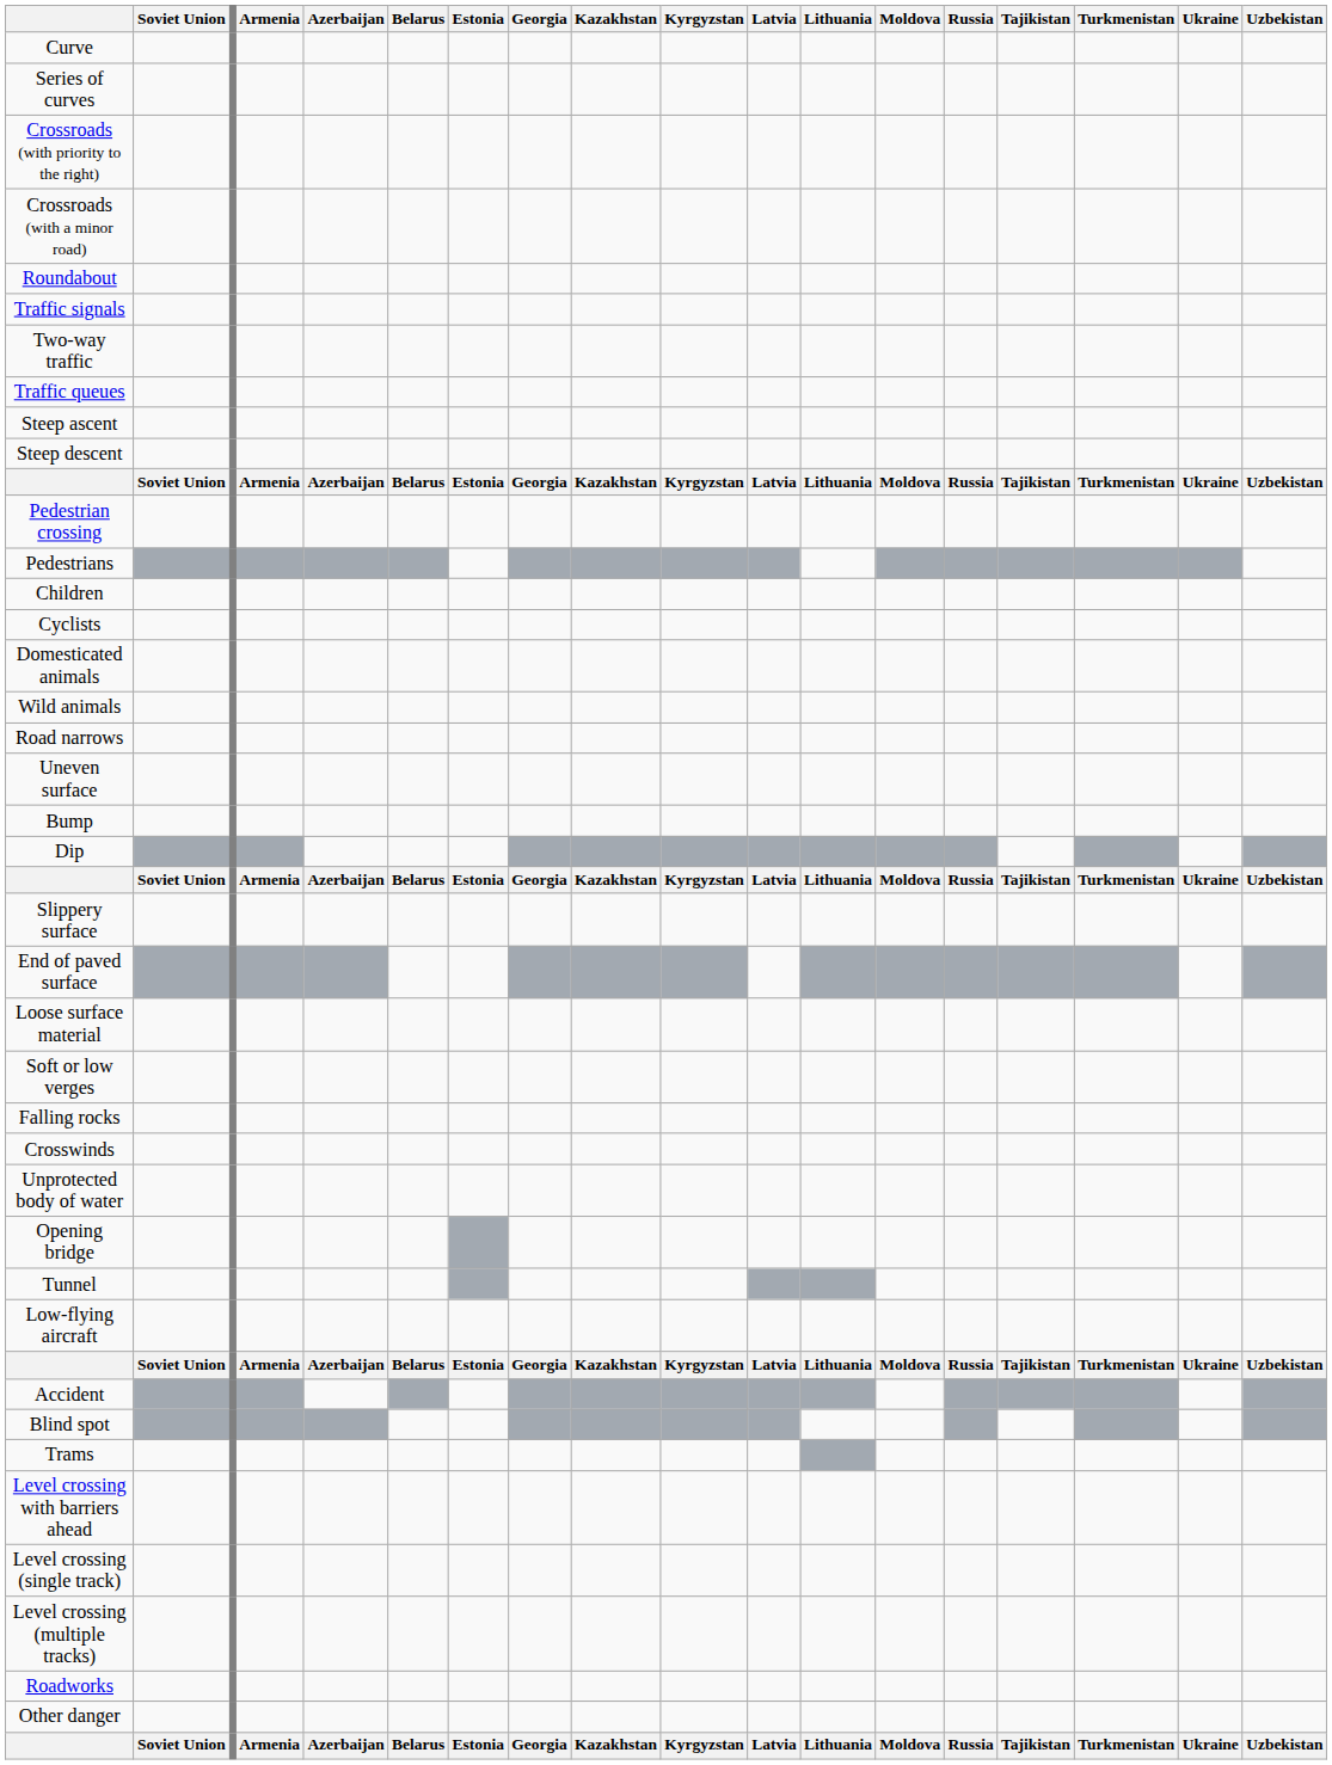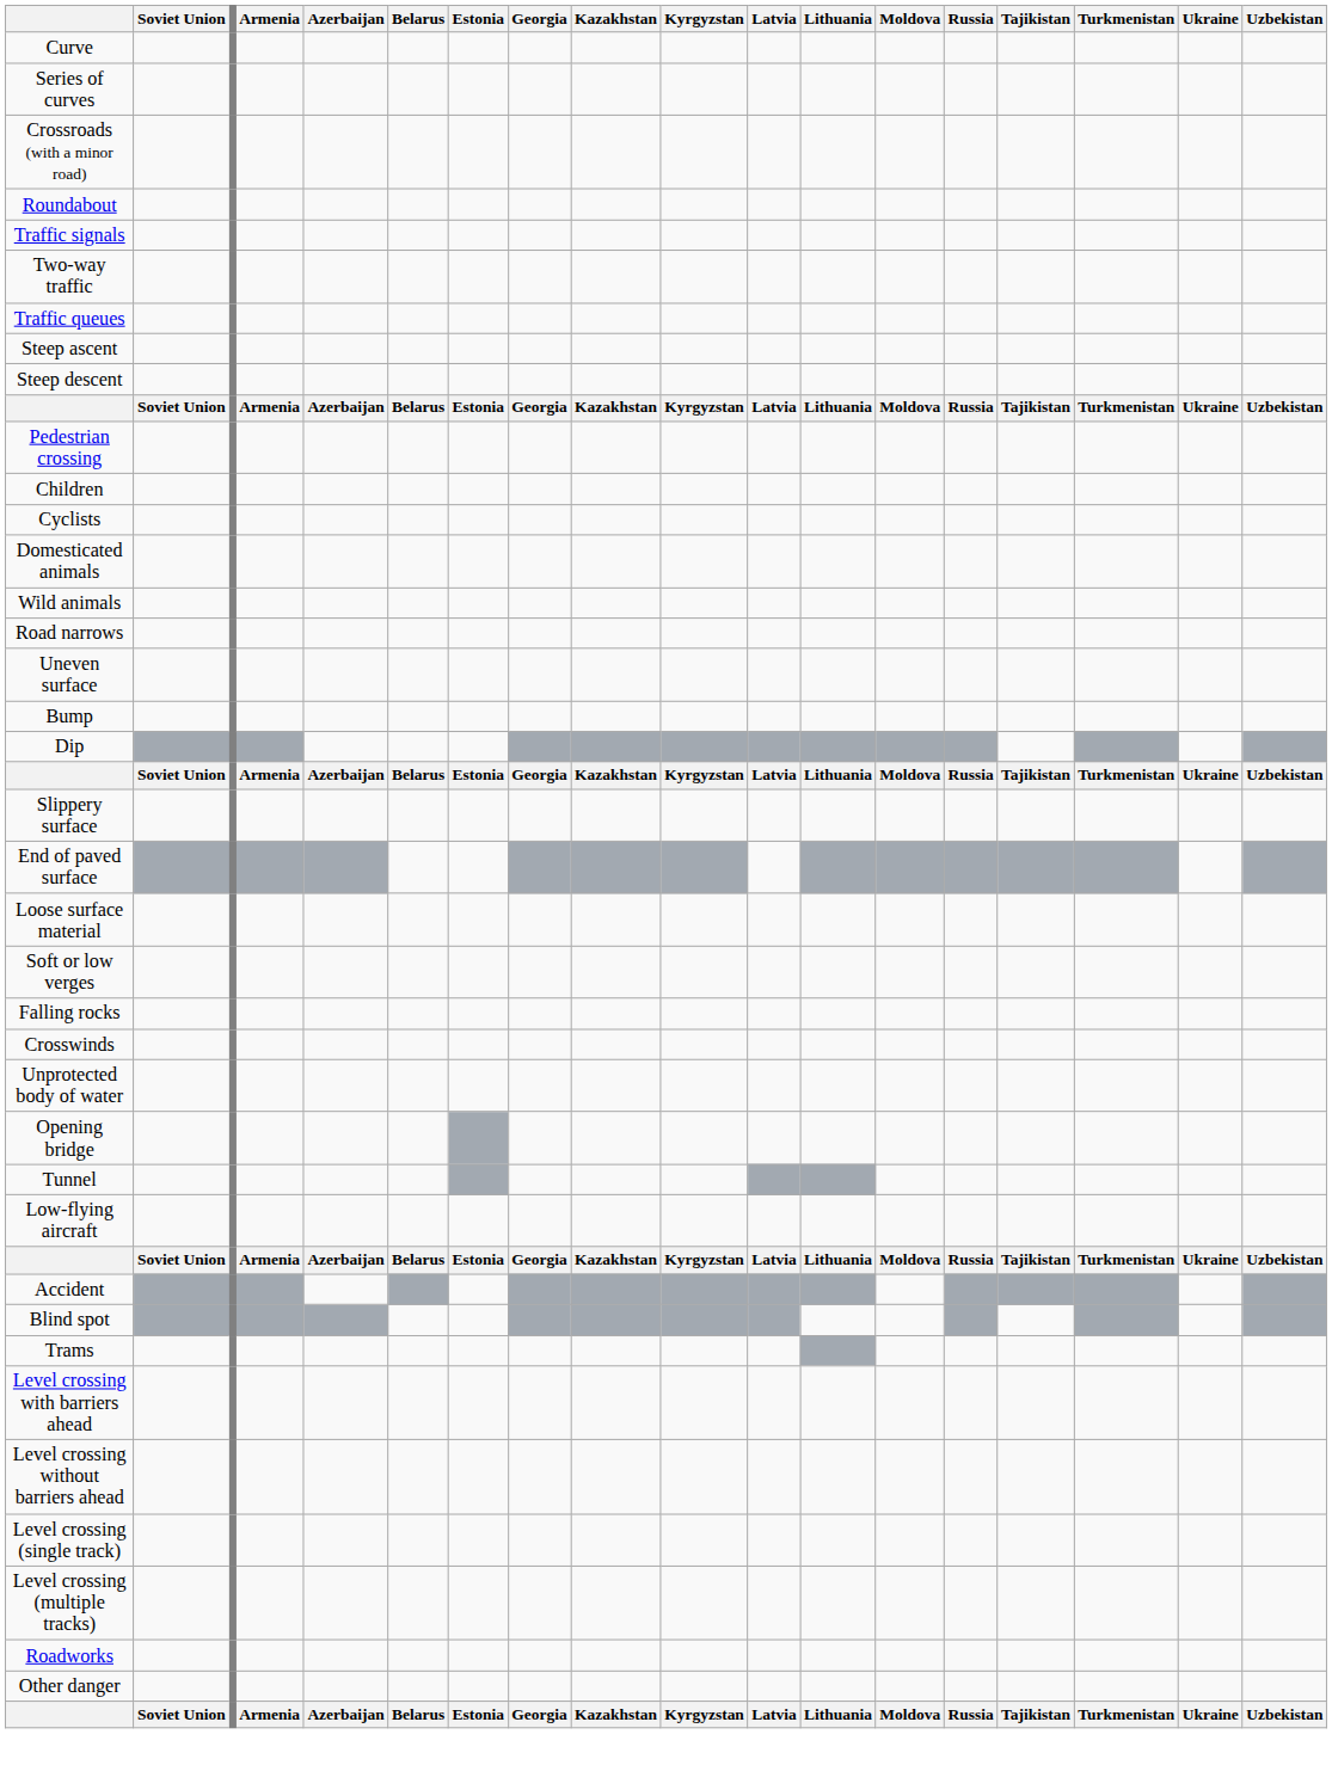 <table class="wikitable" style="text-align:center;">
 <tr style="font-size:smaller;">
 <th width="100"></th>
 <th style="border-right: solid 6px grey;">Soviet Union</th>
 <th>Armenia</th>
 <th>Azerbaijan</th>
 <th>Belarus</th>
 <th>Estonia</th>
 <th>Georgia</th>
 <th>Kazakhstan</th>
 <th>Kyrgyzstan</th>
 <th>Latvia</th>
 <th>Lithuania</th>
 <th>Moldova</th>
 <th>Russia</th>
 <th>Tajikistan</th>
 <th>Turkmenistan</th>
 <th>Ukraine</th>
 <th>Uzbekistan</th>
 </tr>
 <tr>
 <td>Curve</td>
 <td style="border-right: solid 6px grey;"></td>
 <td></td>
 <td></td>
 <td></td>
 <td></td>
 <td></td>
 <td></td>
 <td></td>
 <td></td>
 <td></td>
 <td></td>
 <td></td>
 <td></td>
 <td></td>
 <td></td>
 <td></td>
 </tr>
 <tr>
 <td>Series of curves</td>
-<td style="border-right: solid 6px grey;"></td>
-<td></td>
-<td></td>
-<td></td>
-<td></td>
-<td></td>
-<td></td>
-<td></td>
-<td></td>
-<td></td>
-<td></td>
-<td></td>
-<td></td>
-<td></td>
-<td></td>
-<td></td>
-</tr>
-<tr>
-<td><a href='#'>Crossroads</a> <small>(with priority to the right)</small></td>
 <td style="border-right: solid 6px grey;"></td>
 <td></td>
 <td></td>
 <td></td>
 <td></td>
 <td></td>
 <td></td>
 <td></td>
 <td></td>
 <td></td>
 <td></td>
 <td></td>
 <td></td>
 <td></td>
 <td></td>
 <td></td>
 </tr>
 <tr>
 <td>Crossroads <small>(with a minor road)</small></td>
 <td style="border-right: solid 6px grey;"></td>
 <td></td>
 <td></td>
 <td></td>
 <td></td>
 <td></td>
 <td></td>
 <td></td>
 <td></td>
 <td></td>
 <td></td>
 <td></td>
 <td></td>
 <td></td>
 <td></td>
 <td></td>
 </tr>
 <tr>
 <td><a href='#'>Roundabout</a></td>
 <td style="border-right: solid 6px grey;"></td>
 <td></td>
 <td></td>
 <td></td>
 <td></td>
 <td></td>
 <td></td>
 <td></td>
 <td></td>
 <td></td>
 <td></td>
 <td></td>
 <td></td>
 <td></td>
 <td></td>
 <td></td>
 </tr>
 <tr>
 <td><a href='#'>Traffic signals</a></td>
 <td style="border-right: solid 6px grey;"></td>
 <td></td>
 <td></td>
 <td></td>
 <td></td>
 <td></td>
 <td></td>
 <td></td>
 <td></td>
 <td></td>
 <td></td>
 <td></td>
 <td></td>
 <td></td>
 <td></td>
 <td></td>
 </tr>
 <tr>
 <td>Two-way traffic</td>
 <td style="border-right: solid 6px grey;"></td>
 <td></td>
 <td></td>
 <td></td>
 <td></td>
 <td></td>
 <td></td>
 <td></td>
 <td></td>
 <td></td>
 <td></td>
 <td></td>
 <td></td>
 <td></td>
 <td></td>
 <td></td>
 </tr>
 <tr>
 <td><a href='#'>Traffic queues</a></td>
 <td style="border-right: solid 6px grey;"></td>
 <td></td>
 <td></td>
 <td></td>
 <td></td>
 <td></td>
 <td></td>
 <td></td>
 <td></td>
 <td></td>
 <td></td>
 <td></td>
 <td></td>
 <td></td>
 <td></td>
 <td></td>
 </tr>
 <tr>
 <td>Steep ascent</td>
 <td style="border-right: solid 6px grey;"></td>
 <td></td>
 <td></td>
 <td></td>
 <td></td>
 <td></td>
 <td></td>
 <td></td>
 <td></td>
 <td></td>
 <td></td>
 <td></td>
 <td></td>
 <td></td>
 <td></td>
 <td></td>
 </tr>
 <tr>
 <td>Steep descent</td>
 <td style="border-right: solid 6px grey;"></td>
 <td></td>
 <td></td>
 <td></td>
 <td></td>
 <td></td>
 <td></td>
 <td></td>
 <td></td>
 <td></td>
 <td></td>
 <td></td>
 <td></td>
 <td></td>
 <td></td>
 <td></td>
 </tr>
 <tr style="font-size:smaller;">
 <th width="100"></th>
 <th style="border-right: solid 6px grey;">Soviet Union</th>
 <th>Armenia</th>
 <th>Azerbaijan</th>
 <th>Belarus</th>
 <th>Estonia</th>
 <th>Georgia</th>
 <th>Kazakhstan</th>
 <th>Kyrgyzstan</th>
 <th>Latvia</th>
 <th>Lithuania</th>
 <th>Moldova</th>
 <th>Russia</th>
 <th>Tajikistan</th>
 <th>Turkmenistan</th>
 <th>Ukraine</th>
 <th>Uzbekistan</th>
 </tr>
 <tr>
 <td><a href='#'>Pedestrian crossing</a></td>
 <td style="border-right: solid 6px grey;"></td>
 <td></td>
 <td></td>
 <td></td>
 <td></td>
 <td></td>
 <td></td>
 <td></td>
 <td></td>
 <td></td>
 <td></td>
 <td></td>
 <td></td>
 <td></td>
 <td></td>
-<td></td>
-</tr>
-<tr>
-<td>Pedestrians</td>
-<td style="border-right: solid 6px grey; background: #a2a9b1;"></td>
-<td style="background: #a2a9b1;"></td>
-<td style="background: #a2a9b1;"></td>
-<td style="background: #a2a9b1;"></td>
-<td></td>
-<td style="background: #a2a9b1;"></td>
-<td style="background: #a2a9b1;"></td>
-<td style="background: #a2a9b1;"></td>
-<td style="background: #a2a9b1;"></td>
-<td></td>
-<td style="background: #a2a9b1;"></td>
-<td style="background: #a2a9b1;"></td>
-<td style="background: #a2a9b1;"></td>
-<td style="background: #a2a9b1;"></td>
-<td style="background: #a2a9b1;"></td>
 <td></td>
 </tr>
 <tr>
 <td>Children</td>
 <td style="border-right: solid 6px grey;"></td>
 <td></td>
 <td></td>
 <td></td>
 <td></td>
 <td></td>
 <td></td>
 <td></td>
 <td></td>
 <td></td>
 <td></td>
 <td></td>
 <td></td>
 <td></td>
 <td></td>
 <td></td>
 </tr>
 <tr>
 <td>Cyclists</td>
 <td style="border-right: solid 6px grey;"></td>
 <td></td>
 <td></td>
 <td></td>
 <td></td>
 <td></td>
 <td></td>
 <td></td>
 <td></td>
 <td></td>
 <td></td>
 <td></td>
 <td></td>
 <td></td>
 <td></td>
 <td></td>
 </tr>
 <tr>
 <td>Domesticated animals</td>
 <td style="border-right: solid 6px grey;"></td>
 <td></td>
 <td></td>
 <td></td>
 <td></td>
 <td></td>
 <td></td>
 <td></td>
 <td></td>
 <td></td>
 <td></td>
 <td></td>
 <td></td>
 <td></td>
 <td></td>
 <td></td>
 </tr>
 <tr>
 <td>Wild animals</td>
 <td style="border-right: solid 6px grey;"></td>
 <td></td>
 <td></td>
 <td></td>
 <td></td>
 <td></td>
 <td></td>
 <td></td>
 <td></td>
 <td></td>
 <td></td>
 <td></td>
 <td></td>
 <td></td>
 <td></td>
 <td></td>
 </tr>
 <tr>
 <td>Road narrows</td>
 <td style="border-right: solid 6px grey;"></td>
 <td></td>
 <td></td>
 <td></td>
 <td></td>
 <td></td>
 <td></td>
 <td></td>
 <td></td>
 <td></td>
 <td></td>
 <td></td>
 <td></td>
 <td></td>
 <td></td>
 <td></td>
 </tr>
 <tr>
 <td>Uneven surface</td>
 <td style="border-right: solid 6px grey;"></td>
 <td></td>
 <td></td>
 <td></td>
 <td></td>
 <td></td>
 <td></td>
 <td></td>
 <td></td>
 <td></td>
 <td></td>
 <td></td>
 <td></td>
 <td></td>
 <td></td>
 <td></td>
 </tr>
 <tr>
 <td>Bump</td>
 <td style="border-right: solid 6px grey;"></td>
 <td></td>
 <td></td>
 <td></td>
 <td></td>
 <td></td>
 <td></td>
 <td></td>
 <td></td>
 <td></td>
 <td></td>
 <td></td>
 <td></td>
 <td></td>
 <td></td>
 <td></td>
 </tr>
 <tr>
 <td>Dip</td>
 <td style="background: #a2a9b1; border-right: solid 6px grey;"></td>
 <td style="background: #a2a9b1;"></td>
 <td></td>
 <td></td>
 <td></td>
 <td style="background: #a2a9b1;"></td>
 <td style="background: #a2a9b1;"></td>
 <td style="background: #a2a9b1;"></td>
 <td style="background: #a2a9b1;"></td>
 <td style="background: #a2a9b1;"></td>
 <td style="background: #a2a9b1;"></td>
 <td style="background: #a2a9b1;"></td>
 <td></td>
 <td style="background: #a2a9b1;"></td>
 <td></td>
 <td style="background: #a2a9b1;"></td>
 </tr>
 <tr style="font-size:smaller;">
 <th width="100"></th>
 <th style="border-right: solid 6px grey;">Soviet Union</th>
 <th>Armenia</th>
 <th>Azerbaijan</th>
 <th>Belarus</th>
 <th>Estonia</th>
 <th>Georgia</th>
 <th>Kazakhstan</th>
 <th>Kyrgyzstan</th>
 <th>Latvia</th>
 <th>Lithuania</th>
 <th>Moldova</th>
 <th>Russia</th>
 <th>Tajikistan</th>
 <th>Turkmenistan</th>
 <th>Ukraine</th>
 <th>Uzbekistan</th>
 </tr>
 <tr>
 <td>Slippery surface</td>
 <td style="border-right: solid 6px grey;"></td>
 <td></td>
 <td></td>
 <td></td>
 <td></td>
 <td></td>
 <td></td>
 <td></td>
 <td></td>
 <td></td>
 <td></td>
 <td></td>
 <td></td>
 <td></td>
 <td></td>
 <td></td>
 </tr>
 <tr>
 <td>End of paved surface</td>
 <td style="background: #a2a9b1; border-right: solid 6px grey"></td>
 <td style="background: #a2a9b1;"></td>
 <td style="background: #a2a9b1;"></td>
 <td></td>
 <td></td>
 <td style="background: #a2a9b1;"></td>
 <td style="background: #a2a9b1;"></td>
 <td style="background: #a2a9b1;"></td>
 <td></td>
 <td style="background: #a2a9b1;"></td>
 <td style="background: #a2a9b1;"></td>
 <td style="background: #a2a9b1;"></td>
 <td style="background: #a2a9b1;"></td>
 <td style="background: #a2a9b1;"></td>
 <td></td>
 <td style="background: #a2a9b1;"></td>
 </tr>
 <tr>
 <td>Loose surface material</td>
 <td style="border-right: solid 6px grey;"></td>
 <td></td>
 <td></td>
 <td></td>
 <td></td>
 <td></td>
 <td></td>
 <td></td>
 <td></td>
 <td></td>
 <td></td>
 <td></td>
 <td></td>
 <td></td>
 <td></td>
 <td></td>
 </tr>
 <tr>
 <td>Soft or low verges</td>
 <td style="border-right: solid 6px grey;"></td>
 <td></td>
 <td></td>
 <td></td>
 <td></td>
 <td></td>
 <td></td>
 <td></td>
 <td></td>
 <td></td>
 <td></td>
 <td></td>
 <td></td>
 <td></td>
 <td></td>
 <td></td>
 </tr>
 <tr>
 <td>Falling rocks</td>
 <td style="border-right: solid 6px grey;"></td>
 <td></td>
 <td></td>
 <td></td>
 <td></td>
 <td></td>
 <td></td>
 <td></td>
 <td></td>
 <td></td>
 <td></td>
 <td></td>
 <td></td>
 <td></td>
 <td></td>
 <td></td>
 </tr>
 <tr>
 <td>Crosswinds</td>
 <td style="border-right: solid 6px grey;"></td>
 <td></td>
 <td></td>
 <td></td>
 <td></td>
 <td></td>
 <td></td>
 <td></td>
 <td></td>
 <td></td>
 <td></td>
 <td></td>
 <td></td>
 <td></td>
 <td></td>
 <td></td>
 </tr>
 <tr>
 <td>Unprotected body of water</td>
 <td style="border-right: solid 6px grey;"></td>
 <td></td>
 <td></td>
 <td></td>
 <td></td>
 <td></td>
 <td></td>
 <td></td>
 <td></td>
 <td></td>
 <td></td>
 <td></td>
 <td></td>
 <td></td>
 <td></td>
 <td></td>
 </tr>
 <tr>
 <td>Opening bridge</td>
 <td style="border-right: solid 6px grey;"></td>
 <td></td>
 <td></td>
 <td></td>
 <td style="background: #a2a9b1;"></td>
 <td></td>
 <td></td>
 <td></td>
 <td></td>
 <td></td>
 <td></td>
 <td></td>
 <td></td>
 <td></td>
 <td></td>
 <td></td>
 </tr>
 <tr>
 <td>Tunnel</td>
 <td style="border-right: solid 6px grey;"></td>
 <td></td>
 <td></td>
 <td></td>
 <td style="background: #a2a9b1;"></td>
 <td></td>
 <td></td>
 <td></td>
 <td style="background: #a2a9b1;"></td>
 <td style="background: #a2a9b1;"></td>
 <td></td>
 <td></td>
 <td></td>
 <td></td>
 <td></td>
 <td></td>
 </tr>
 <tr>
 <td>Low-flying aircraft</td>
 <td style="border-right: solid 6px grey;"></td>
 <td></td>
 <td></td>
 <td></td>
 <td></td>
 <td></td>
 <td></td>
 <td></td>
 <td></td>
 <td></td>
 <td></td>
 <td></td>
 <td></td>
 <td></td>
 <td></td>
 <td></td>
 </tr>
 <tr style="font-size:smaller;">
 <th width="100"></th>
 <th style="border-right: solid 6px grey;">Soviet Union</th>
 <th>Armenia</th>
 <th>Azerbaijan</th>
 <th>Belarus</th>
 <th>Estonia</th>
 <th>Georgia</th>
 <th>Kazakhstan</th>
 <th>Kyrgyzstan</th>
 <th>Latvia</th>
 <th>Lithuania</th>
 <th>Moldova</th>
 <th>Russia</th>
 <th>Tajikistan</th>
 <th>Turkmenistan</th>
 <th>Ukraine</th>
 <th>Uzbekistan</th>
 </tr>
 <tr>
 <td>Accident</td>
 <td style="background: #a2a9b1; border-right: solid 6px grey"></td>
 <td style="background: #a2a9b1;"></td>
 <td></td>
 <td style="background: #a2a9b1;"></td>
 <td></td>
 <td style="background: #a2a9b1;"></td>
 <td style="background: #a2a9b1;"></td>
 <td style="background: #a2a9b1;"></td>
 <td style="background: #a2a9b1;"></td>
 <td style="background: #a2a9b1;"></td>
 <td></td>
 <td style="background: #a2a9b1;"></td>
 <td style="background: #a2a9b1;"></td>
 <td style="background: #a2a9b1;"></td>
 <td><br></td>
 <td style="background: #a2a9b1;"></td>
 </tr>
 <tr>
 <td>Blind spot</td>
 <td style="background: #a2a9b1; border-right: solid 6px grey"></td>
 <td style="background: #a2a9b1;"></td>
 <td style="background: #a2a9b1;"></td>
 <td></td>
 <td><br></td>
 <td style="background: #a2a9b1;"></td>
 <td style="background: #a2a9b1;"></td>
 <td style="background: #a2a9b1;"></td>
 <td style="background: #a2a9b1;"></td>
 <td></td>
 <td></td>
 <td style="background: #a2a9b1;"></td>
 <td><br></td>
 <td style="background: #a2a9b1;"></td>
 <td></td>
 <td style="background: #a2a9b1;"></td>
 </tr>
 <tr>
 <td>Trams</td>
 <td style="border-right: solid 6px grey;"></td>
 <td></td>
 <td></td>
 <td></td>
 <td></td>
 <td></td>
 <td></td>
 <td></td>
 <td></td>
 <td style="background: #a2a9b1;"></td>
 <td></td>
 <td></td>
 <td></td>
 <td></td>
 <td></td>
 <td></td>
 </tr>
 <tr>
 <td><a href='#'>Level crossing</a> with barriers ahead</td>
 <td style="border-right: solid 6px grey;"></td>
 <td></td>
 <td></td>
 <td></td>
 <td></td>
 <td></td>
 <td></td>
 <td></td>
 <td></td>
 <td></td>
 <td></td>
 <td></td>
 <td></td>
 <td></td>
 <td></td>
 <td></td>
 </tr>
 <tr>
+<td>Level crossing without barriers ahead</td>
+<td style="border-right: solid 6px grey;"></td>
+<td></td>
+<td></td>
+<td></td>
+<td></td>
+<td></td>
+<td></td>
+<td></td>
+<td></td>
+<td></td>
+<td></td>
+<td></td>
+<td></td>
+<td></td>
+<td></td>
+<td></td>
+</tr>
+<tr>
 <td>Level crossing (single track)</td>
 <td style="border-right: solid 6px grey;"></td>
 <td></td>
 <td></td>
 <td></td>
 <td></td>
 <td></td>
 <td></td>
 <td></td>
 <td></td>
 <td></td>
 <td></td>
 <td></td>
 <td></td>
 <td></td>
 <td></td>
 <td></td>
 </tr>
 <tr>
 <td>Level crossing (multiple tracks)</td>
 <td style="border-right: solid 6px grey;"></td>
 <td></td>
 <td></td>
 <td></td>
 <td></td>
 <td></td>
 <td></td>
 <td></td>
 <td></td>
 <td></td>
 <td></td>
 <td></td>
 <td></td>
 <td></td>
 <td></td>
 <td></td>
 </tr>
 <tr>
 <td><a href='#'>Roadworks</a></td>
 <td style="border-right: solid 6px grey;"></td>
 <td></td>
 <td></td>
 <td></td>
 <td></td>
 <td></td>
 <td></td>
 <td></td>
 <td></td>
 <td></td>
 <td></td>
 <td></td>
 <td></td>
 <td></td>
 <td></td>
 <td></td>
 </tr>
 <tr>
 <td>Other danger</td>
 <td style="border-right: solid 6px grey;"></td>
 <td></td>
 <td></td>
 <td></td>
 <td></td>
 <td></td>
 <td></td>
 <td></td>
 <td></td>
 <td></td>
 <td></td>
 <td></td>
 <td></td>
 <td></td>
 <td></td>
 <td></td>
 </tr>
 <tr style="font-size:smaller;">
 <th width="100"></th>
 <th style="border-right: solid 6px grey;">Soviet Union</th>
 <th>Armenia</th>
 <th>Azerbaijan</th>
 <th>Belarus</th>
 <th>Estonia</th>
 <th>Georgia</th>
 <th>Kazakhstan</th>
 <th>Kyrgyzstan</th>
 <th>Latvia</th>
 <th>Lithuania</th>
 <th>Moldova</th>
 <th>Russia</th>
 <th>Tajikistan</th>
 <th>Turkmenistan</th>
 <th>Ukraine</th>
 <th>Uzbekistan</th>
 </tr>
 </table>
